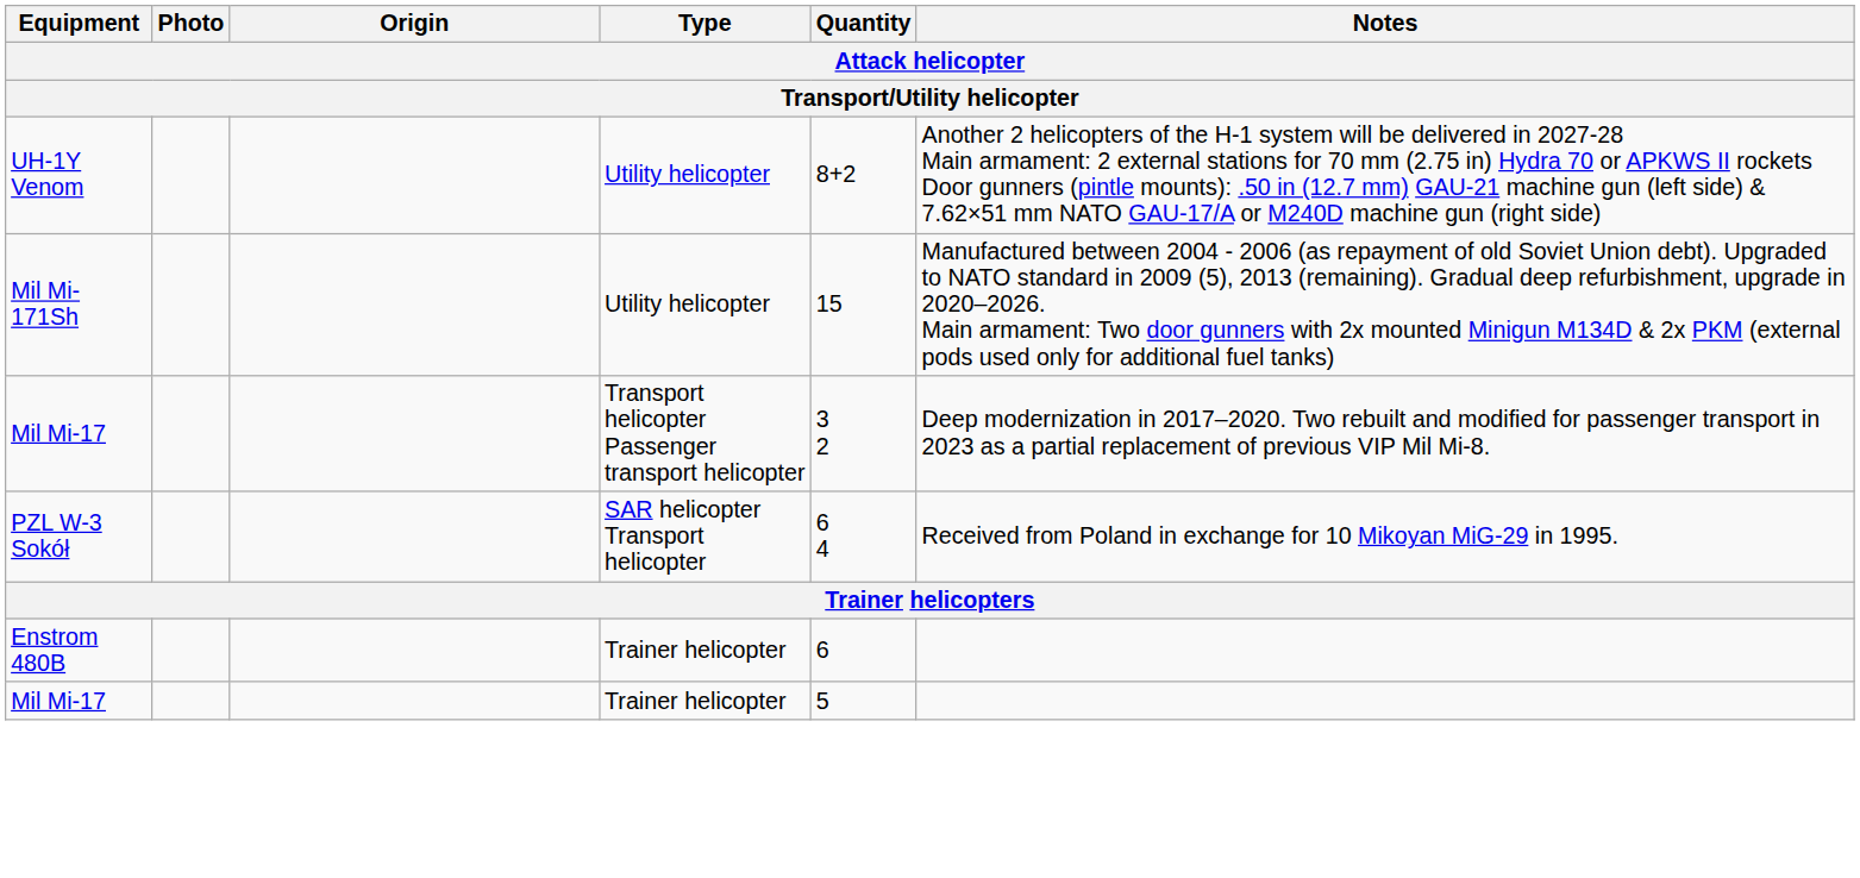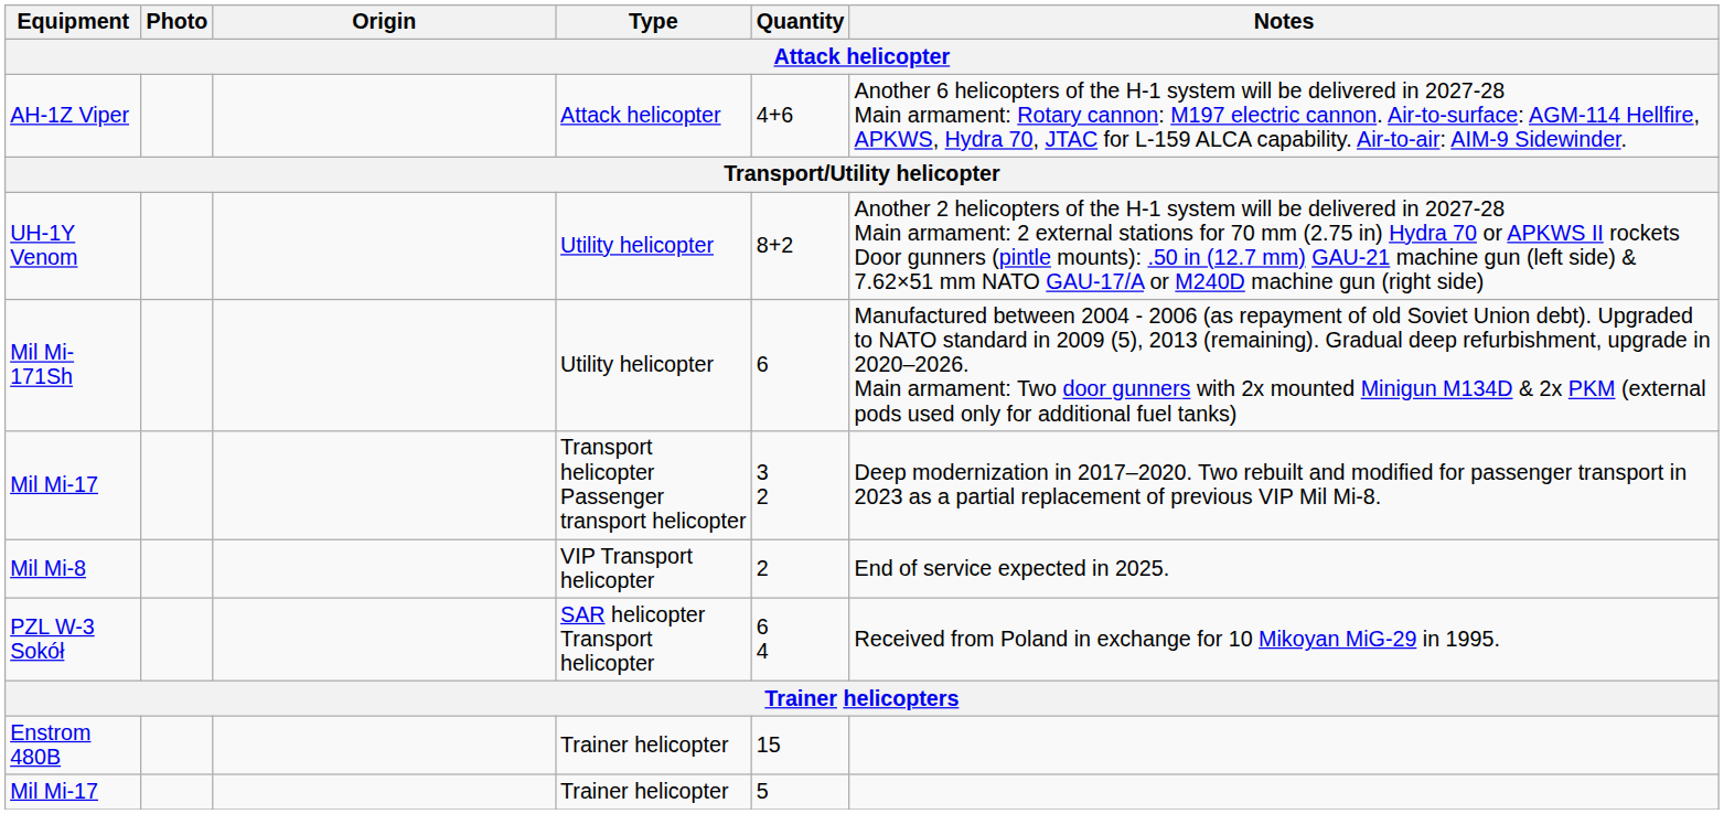 <table class="wikitable" border="1" width="100%">
 <tr>
 <th>Equipment</th>
 <th width="1%">Photo</th>
 <th width="20%">Origin</th>
 <th>Type</th>
 <th>Quantity</th>
 <th>Notes</th>
 </tr>
 <tr>
 <th colspan="6"><a href='#'>Attack helicopter</a></th>
+</tr>
+<tr>
+<td><a href='#'>AH-1Z Viper</a></td>
+<td></td>
+<td></td>
+<td><a href='#'>Attack helicopter</a></td>
+<td>4+6</td>
+<td>Another 6 helicopters of the H-1 system will be delivered in 2027-28<br>Main armament: <a href='#'>Rotary cannon</a>: <a href='#'>M197 electric cannon</a>. <a href='#'>Air-to-surface</a>: <a href='#'>AGM-114 Hellfire</a>, <a href='#'>APKWS</a>, <a href='#'>Hydra 70</a>, <a href='#'>JTAC</a> for L-159 ALCA capability. <a href='#'>Air-to-air</a>: <a href='#'>AIM-9 Sidewinder</a>.</td>
 </tr>
 <tr>
 <th colspan="6">Transport/Utility helicopter</th>
 </tr>
 <tr>
 <td><a href='#'>UH-1Y Venom</a></td>
 <td></td>
 <td></td>
 <td><a href='#'>Utility helicopter</a></td>
 <td>8+2</td>
 <td>Another 2 helicopters of the H-1 system will be delivered in 2027-28<br>Main armament: 2 external stations for 70 mm (2.75 in) <a href='#'>Hydra 70</a> or <a href='#'>APKWS II</a> rockets<br>Door gunners (<a href='#'>pintle</a> mounts): <a href='#'>.50 in (12.7 mm)</a> <a href='#'>GAU-21</a> machine gun (left side) & 7.62×51 mm NATO <a href='#'>GAU-17/A</a> or <a href='#'>M240D</a> machine gun (right side)</td>
 </tr>
 <tr>
 <td><a href='#'>Mil Mi-171Sh</a></td>
 <td></td>
 <td></td>
 <td>Utility helicopter</td>
-<td>15</td>
+<td>6</td>
 <td>Manufactured between 2004 - 2006 (as repayment of old Soviet Union debt). Upgraded to NATO standard in 2009 (5), 2013 (remaining). Gradual deep refurbishment, upgrade in 2020–2026.<br>Main armament: Two <a href='#'>door gunners</a> with 2x mounted <a href='#'>Minigun M134D</a> & 2x <a href='#'>PKM</a> (external pods used only for additional fuel tanks)</td>
 </tr>
 <tr>
 <td><a href='#'>Mil Mi-17</a></td>
 <td></td>
 <td></td>
 <td>Transport helicopter<br>Passenger transport helicopter</td>
 <td>3<br>2</td>
 <td>Deep modernization in 2017–2020. Two rebuilt and modified for passenger transport in 2023 as a partial replacement of previous VIP Mil Mi-8.</td>
+</tr>
+<tr>
+<td><a href='#'>Mil Mi-8</a></td>
+<td></td>
+<td></td>
+<td>VIP Transport helicopter</td>
+<td>2</td>
+<td>End of service expected in 2025.</td>
 </tr>
 <tr>
 <td><a href='#'>PZL W-3 Sokół</a></td>
 <td></td>
 <td></td>
 <td><a href='#'>SAR</a> helicopter<br>Transport helicopter</td>
 <td>6<br>4</td>
 <td>Received from Poland in exchange for 10 <a href='#'>Mikoyan MiG-29</a> in 1995.</td>
 </tr>
 <tr>
 <th colspan="6"><a href='#'>Trainer</a> <a href='#'>helicopters</a></th>
 </tr>
 <tr>
 <td><a href='#'>Enstrom 480B</a></td>
 <td></td>
 <td></td>
 <td>Trainer helicopter</td>
-<td>6</td>
+<td>15</td>
 <td></td>
 </tr>
 <tr>
 <td><a href='#'>Mil Mi-17</a></td>
 <td></td>
 <td></td>
 <td>Trainer helicopter</td>
 <td>5</td>
 <td></td>
 </tr>
 </table>
